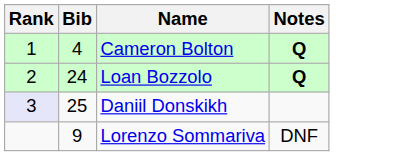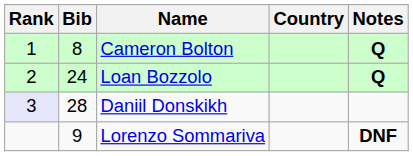 <table class="wikitable" style="text-align:center;">
 <tr>
 <th>Rank</th>
 <th>Bib</th>
 <th>Name</th>
+<th>Country</th>
 <th>Notes</th>
 </tr>
 <tr bgcolor=ccffcc>
 <td>1</td>
-<td>4</td>
+<td>8</td>
 <td align=left><a href='#'>Cameron Bolton</a></td>
+<td align=left></td>
 <td><strong>Q</strong></td>
 </tr>
 <tr bgcolor=ccffcc>
 <td>2</td>
 <td>24</td>
 <td align=left><a href='#'>Loan Bozzolo</a></td>
+<td align=left></td>
 <td><strong>Q</strong></td>
 </tr>
 <tr>
 <td style="background: lavender;">3</td>
-<td>25</td>
+<td>28</td>
 <td align=left><a href='#'>Daniil Donskikh</a></td>
+<td align=left></td>
 <td></td>
 </tr>
 <tr>
 <td></td>
 <td>9</td>
 <td align=left><a href='#'>Lorenzo Sommariva</a></td>
-<td>DNF</td>
+<td align=left></td>
+<td><strong>DNF</strong></td>
 </tr>
 </table>
